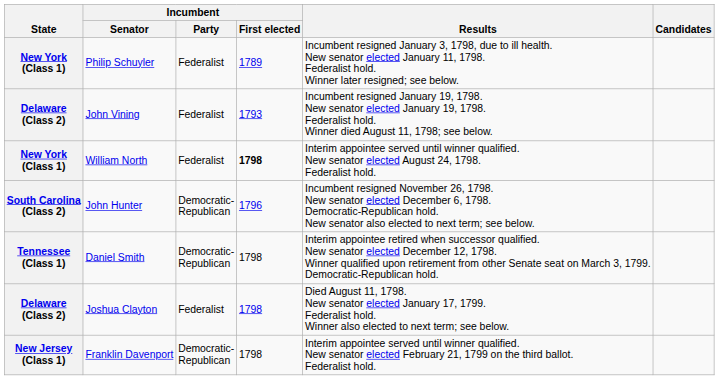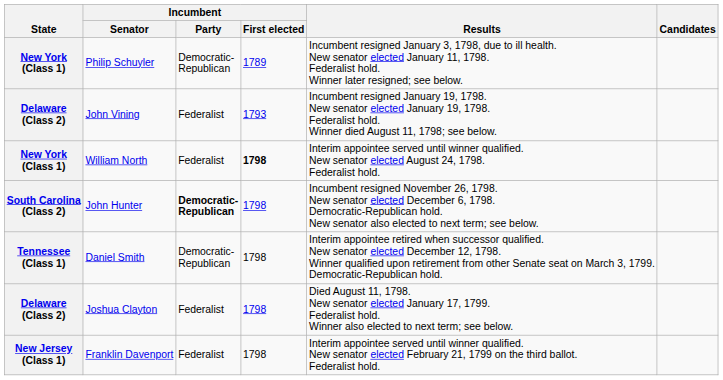 <table class=wikitable>
 <tr valign=bottom>
 <th rowspan=2>State</th>
 <th colspan=3>Incumbent</th>
 <th rowspan=2>Results</th>
 <th rowspan=2>Candidates</th>
 </tr>
 <tr>
 <th>Senator</th>
 <th>Party</th>
 <th>First elected</th>
 </tr>
 <tr>
 <th><a href='#'>New York</a><br>(Class 1)</th>
 <td><a href='#'>Philip Schuyler</a></td>
-<td>Federalist</td>
+<td>Democratic-<br>Republican</td>
 <td><a href='#'>1789</a></td>
 <td>Incumbent resigned January 3, 1798, due to ill health.<br>New senator <a href='#'>elected</a> January 11, 1798.<br>Federalist hold.<br>Winner later resigned; see below.</td>
 <td nowrap></td>
 </tr>
 <tr>
 <th><a href='#'>Delaware</a><br>(Class 2)</th>
 <td><a href='#'>John Vining</a></td>
 <td>Federalist</td>
 <td><a href='#'>1793</a></td>
 <td>Incumbent resigned January 19, 1798.<br>New senator <a href='#'>elected</a> January 19, 1798.<br>Federalist hold.<br>Winner died August 11, 1798; see below.</td>
 <td nowrap></td>
 </tr>
 <tr>
 <th><a href='#'>New York</a><br>(Class 1)</th>
 <td><a href='#'>William North</a></td>
 <td>Federalist</td>
 <td><strong>1798 </strong></td>
 <td>Interim appointee served until winner qualified.<br>New senator <a href='#'>elected</a> August 24, 1798.<br>Federalist hold.</td>
 <td nowrap></td>
 </tr>
 <tr>
 <th><a href='#'>South Carolina</a><br>(Class 2)</th>
 <td><a href='#'>John Hunter</a></td>
-<td>Democratic-<br>Republican</td>
-<td><a href='#'>1796 </a></td>
+<td><strong>Democratic-<br>Republican</strong></td>
+<td><a href='#'>1798 </a></td>
 <td>Incumbent resigned November 26, 1798.<br>New senator <a href='#'>elected</a> December 6, 1798.<br>Democratic-Republican hold.<br>New senator also elected to next term; see below.</td>
 <td nowrap></td>
 </tr>
 <tr>
 <th><a href='#'>Tennessee</a><br>(Class 1)</th>
 <td><a href='#'>Daniel Smith</a></td>
 <td>Democratic-<br>Republican</td>
 <td>1798 </td>
 <td>Interim appointee retired when successor qualified.<br>New senator <a href='#'>elected</a> December 12, 1798.<br>Winner qualified upon retirement from other Senate seat on March 3, 1799.<br>Democratic-Republican hold.</td>
 <td nowrap></td>
 </tr>
 <tr>
 <th><a href='#'>Delaware</a><br>(Class 2)</th>
 <td><a href='#'>Joshua Clayton</a></td>
 <td>Federalist</td>
 <td><a href='#'>1798</a></td>
 <td>Died August 11, 1798.<br>New senator <a href='#'>elected</a> January 17, 1799.<br>Federalist hold.<br>Winner also elected to next term; see below.</td>
 <td nowrap></td>
 </tr>
 <tr>
 <th><a href='#'>New Jersey</a><br>(Class 1)</th>
 <td><a href='#'>Franklin Davenport</a></td>
-<td>Democratic-<br>Republican</td>
+<td>Federalist</td>
 <td>1798 </td>
 <td>Interim appointee served until winner qualified.<br>New senator <a href='#'>elected</a> February 21, 1799 on the third ballot.<br>Federalist hold.</td>
 <td nowrap></td>
 </tr>
 </table>
